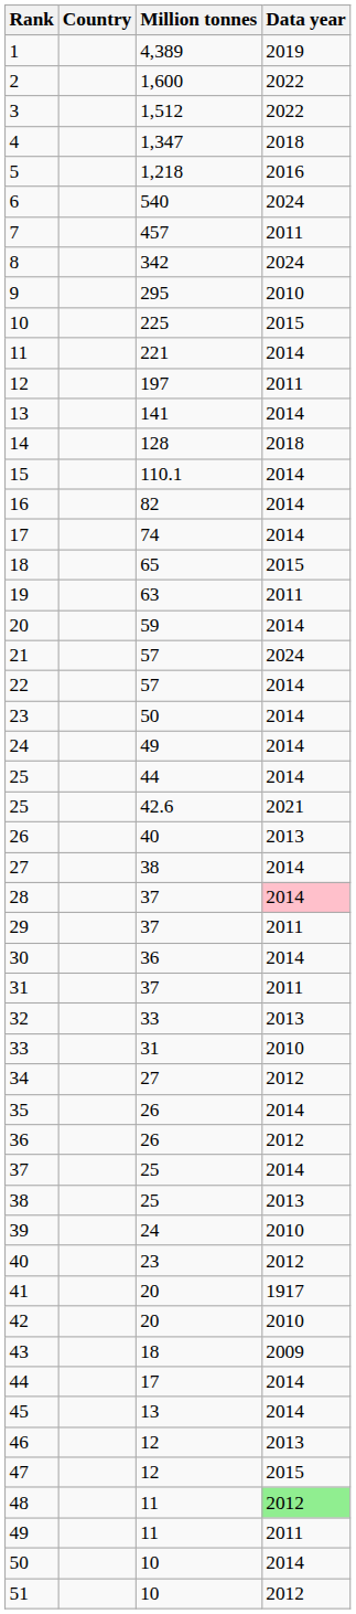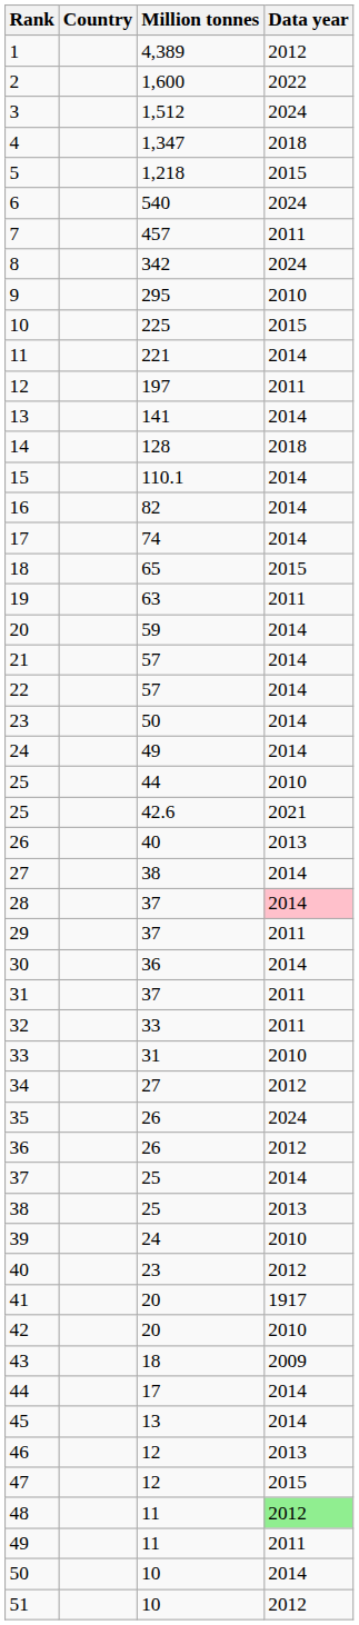 <table class="wikitable sortable">
 <tr>
 <th>Rank</th>
 <th>Country</th>
 <th data-sort-type="number">Million tonnes</th>
 <th>Data year</th>
 </tr>
 <tr>
 <td>1</td>
 <td></td>
 <td>4,389</td>
-<td>2019</td>
+<td>2012</td>
 </tr>
 <tr>
 <td>2</td>
 <td></td>
 <td>1,600</td>
 <td>2022</td>
 </tr>
 <tr>
 <td>3</td>
 <td></td>
 <td>1,512</td>
-<td>2022</td>
+<td>2024</td>
 </tr>
 <tr>
 <td>4</td>
 <td></td>
 <td>1,347</td>
 <td>2018</td>
 </tr>
 <tr>
 <td>5</td>
 <td></td>
 <td>1,218</td>
-<td>2016</td>
+<td>2015</td>
 </tr>
 <tr>
 <td>6</td>
 <td></td>
 <td>540</td>
 <td>2024</td>
 </tr>
 <tr>
 <td>7</td>
 <td></td>
 <td>457</td>
 <td>2011</td>
 </tr>
 <tr>
 <td>8</td>
 <td></td>
 <td>342</td>
 <td>2024</td>
 </tr>
 <tr>
 <td>9</td>
 <td></td>
 <td>295</td>
 <td>2010</td>
 </tr>
 <tr>
 <td>10</td>
 <td></td>
 <td>225 </td>
 <td>2015</td>
 </tr>
 <tr>
 <td>11</td>
 <td></td>
 <td>221</td>
 <td>2014</td>
 </tr>
 <tr>
 <td>12</td>
 <td></td>
 <td>197</td>
 <td>2011</td>
 </tr>
 <tr>
 <td>13</td>
 <td></td>
 <td>141</td>
 <td>2014</td>
 </tr>
 <tr>
 <td>14</td>
 <td></td>
 <td>128</td>
 <td>2018</td>
 </tr>
 <tr>
 <td>15</td>
 <td></td>
 <td>110.1</td>
 <td>2014</td>
 </tr>
 <tr>
 <td>16</td>
 <td></td>
 <td>82</td>
 <td>2014</td>
 </tr>
 <tr>
 <td>17</td>
 <td></td>
 <td>74</td>
 <td>2014</td>
 </tr>
 <tr>
 <td>18</td>
 <td></td>
 <td>65 </td>
 <td>2015</td>
 </tr>
 <tr>
 <td>19</td>
 <td></td>
 <td>63</td>
 <td>2011</td>
 </tr>
 <tr>
 <td>20</td>
 <td></td>
 <td>59</td>
 <td>2014</td>
 </tr>
 <tr>
 <td>21</td>
 <td></td>
 <td>57</td>
-<td>2024</td>
+<td>2014</td>
 </tr>
 <tr>
 <td>22</td>
 <td></td>
 <td>57</td>
 <td>2014</td>
 </tr>
 <tr>
 <td>23</td>
 <td></td>
 <td>50</td>
 <td>2014</td>
 </tr>
 <tr>
 <td>24</td>
 <td></td>
 <td>49</td>
 <td>2014</td>
 </tr>
 <tr>
 <td>25</td>
 <td></td>
 <td>44</td>
-<td>2014</td>
+<td>2010</td>
 </tr>
 <tr>
 <td>25</td>
 <td></td>
 <td>42.6</td>
 <td>2021</td>
 </tr>
 <tr>
 <td>26</td>
 <td></td>
 <td>40</td>
 <td>2013</td>
 </tr>
 <tr>
 <td>27</td>
 <td></td>
 <td>38</td>
 <td>2014</td>
 </tr>
 <tr>
 <td>28</td>
 <td></td>
 <td>37</td>
 <td style="background: pink;">2014</td>
 </tr>
 <tr>
 <td>29</td>
 <td></td>
 <td>37</td>
 <td>2011</td>
 </tr>
 <tr>
 <td>30</td>
 <td></td>
 <td>36</td>
 <td>2014</td>
 </tr>
 <tr>
 <td>31</td>
 <td></td>
 <td>37</td>
 <td>2011</td>
 </tr>
 <tr>
 <td>32</td>
 <td></td>
 <td>33</td>
-<td>2013</td>
+<td>2011</td>
 </tr>
 <tr>
 <td>33</td>
 <td></td>
 <td>31</td>
 <td>2010</td>
 </tr>
 <tr>
 <td>34</td>
 <td></td>
 <td>27</td>
 <td>2012</td>
 </tr>
 <tr>
 <td>35</td>
 <td></td>
 <td>26</td>
-<td>2014</td>
+<td>2024</td>
 </tr>
 <tr>
 <td>36</td>
 <td></td>
 <td>26</td>
 <td>2012</td>
 </tr>
 <tr>
 <td>37</td>
 <td></td>
 <td>25</td>
 <td>2014</td>
 </tr>
 <tr>
 <td>38</td>
 <td></td>
 <td>25</td>
 <td>2013</td>
 </tr>
 <tr>
 <td>39</td>
 <td></td>
 <td>24</td>
 <td>2010</td>
 </tr>
 <tr>
 <td>40</td>
 <td></td>
 <td>23</td>
 <td>2012</td>
 </tr>
 <tr>
 <td>41</td>
 <td></td>
 <td>20</td>
 <td>1917</td>
 </tr>
 <tr>
 <td>42</td>
 <td></td>
 <td>20</td>
 <td>2010</td>
 </tr>
 <tr>
 <td>43</td>
 <td></td>
 <td>18</td>
 <td>2009</td>
 </tr>
 <tr>
 <td>44</td>
 <td></td>
 <td>17</td>
 <td>2014</td>
 </tr>
 <tr>
 <td>45</td>
 <td></td>
 <td>13</td>
 <td>2014</td>
 </tr>
 <tr>
 <td>46</td>
 <td></td>
 <td>12</td>
 <td>2013</td>
 </tr>
 <tr>
 <td>47</td>
 <td></td>
 <td>12</td>
 <td>2015</td>
 </tr>
 <tr>
 <td>48</td>
 <td></td>
 <td>11</td>
 <td style="background: lightgreen;">2012</td>
 </tr>
 <tr>
 <td>49</td>
 <td></td>
 <td>11</td>
 <td>2011</td>
 </tr>
 <tr>
 <td>50</td>
 <td></td>
 <td>10</td>
 <td>2014</td>
 </tr>
 <tr>
 <td>51</td>
 <td></td>
 <td>10</td>
 <td>2012</td>
 </tr>
 </table>
